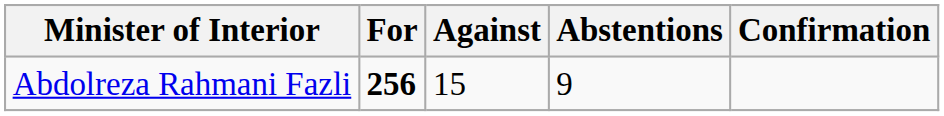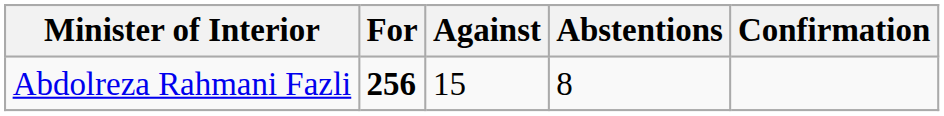 <table class="wikitable">
 <tr>
 <th>Minister of Interior</th>
 <th>For</th>
 <th>Against</th>
 <th>Abstentions</th>
 <th>Confirmation</th>
 </tr>
 <tr>
 <td><a href='#'>Abdolreza Rahmani Fazli</a></td>
 <td><strong>256</strong></td>
 <td>15</td>
-<td>9</td>
+<td>8</td>
 <td></td>
 </tr>
 </table>
